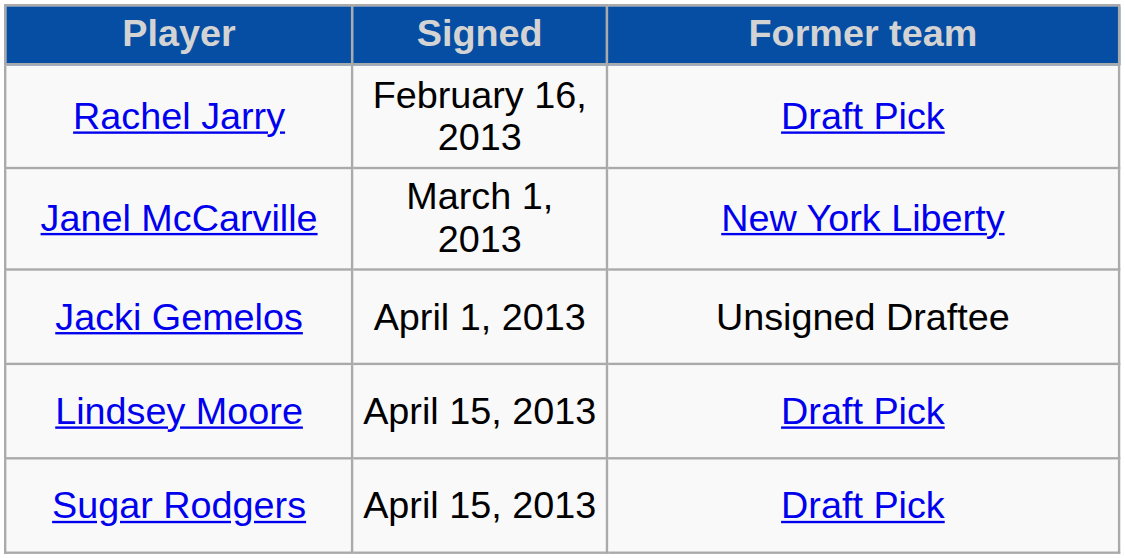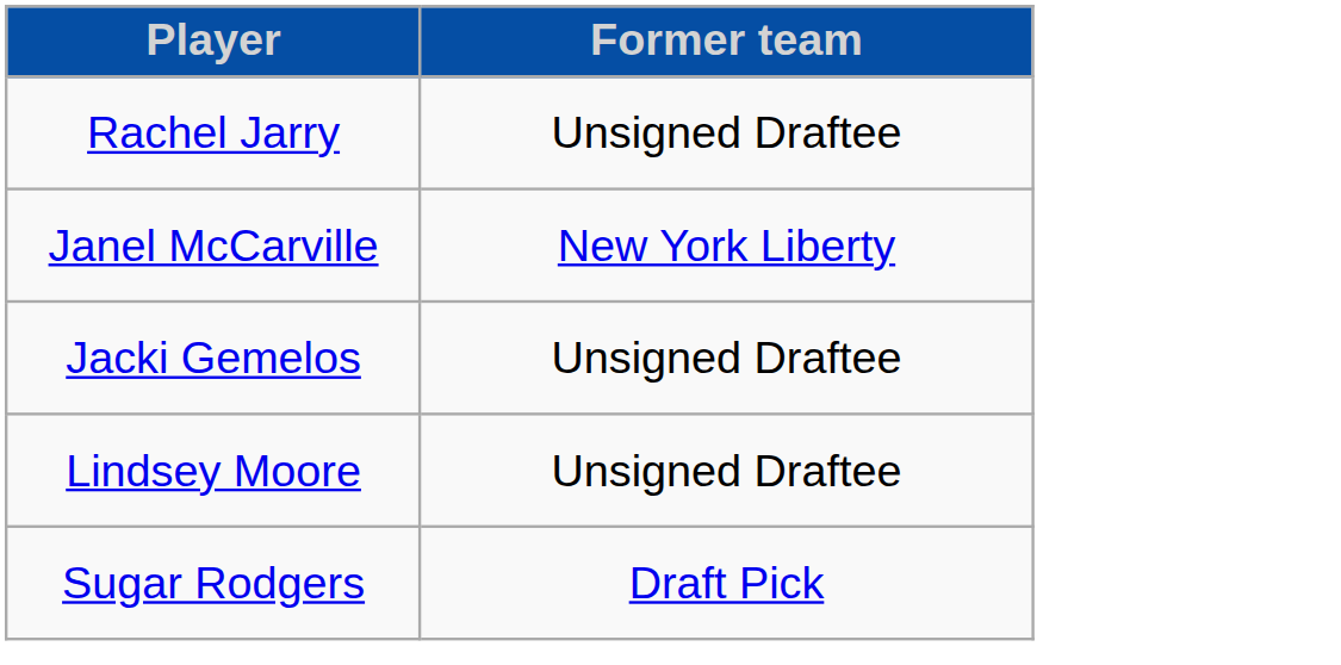 <table class="wikitable" style="text-align: center">
 <tr align="center" bgcolor="#dddddd">
 <td style="background:#054EA4;color:#D3D3D3; width:140px"><strong>Player</strong></td>
-<td style="background:#054EA4;color:#D3D3D3; width:100px"><strong>Signed</strong></td>
 <td style="background:#054EA4;color:#D3D3D3; width:210px"><strong>Former team</strong></td>
 </tr>
 <tr style="height:40px">
 <td><a href='#'>Rachel Jarry</a></td>
-<td>February 16, 2013</td>
-<td><a href='#'>Draft Pick</a></td>
+<td>Unsigned Draftee</td>
 </tr>
 <tr style="height:40px">
 <td><a href='#'>Janel McCarville</a></td>
-<td>March 1, 2013</td>
 <td><a href='#'>New York Liberty</a></td>
 </tr>
 <tr style="height:40px">
 <td><a href='#'>Jacki Gemelos</a></td>
-<td>April 1, 2013</td>
 <td>Unsigned Draftee</td>
 </tr>
 <tr style="height:40px">
 <td><a href='#'>Lindsey Moore</a></td>
-<td>April 15, 2013</td>
-<td><a href='#'>Draft Pick</a></td>
+<td>Unsigned Draftee</td>
 </tr>
 <tr style="height:40px">
 <td><a href='#'>Sugar Rodgers</a></td>
-<td>April 15, 2013</td>
 <td><a href='#'>Draft Pick</a></td>
 </tr>
 </table>
